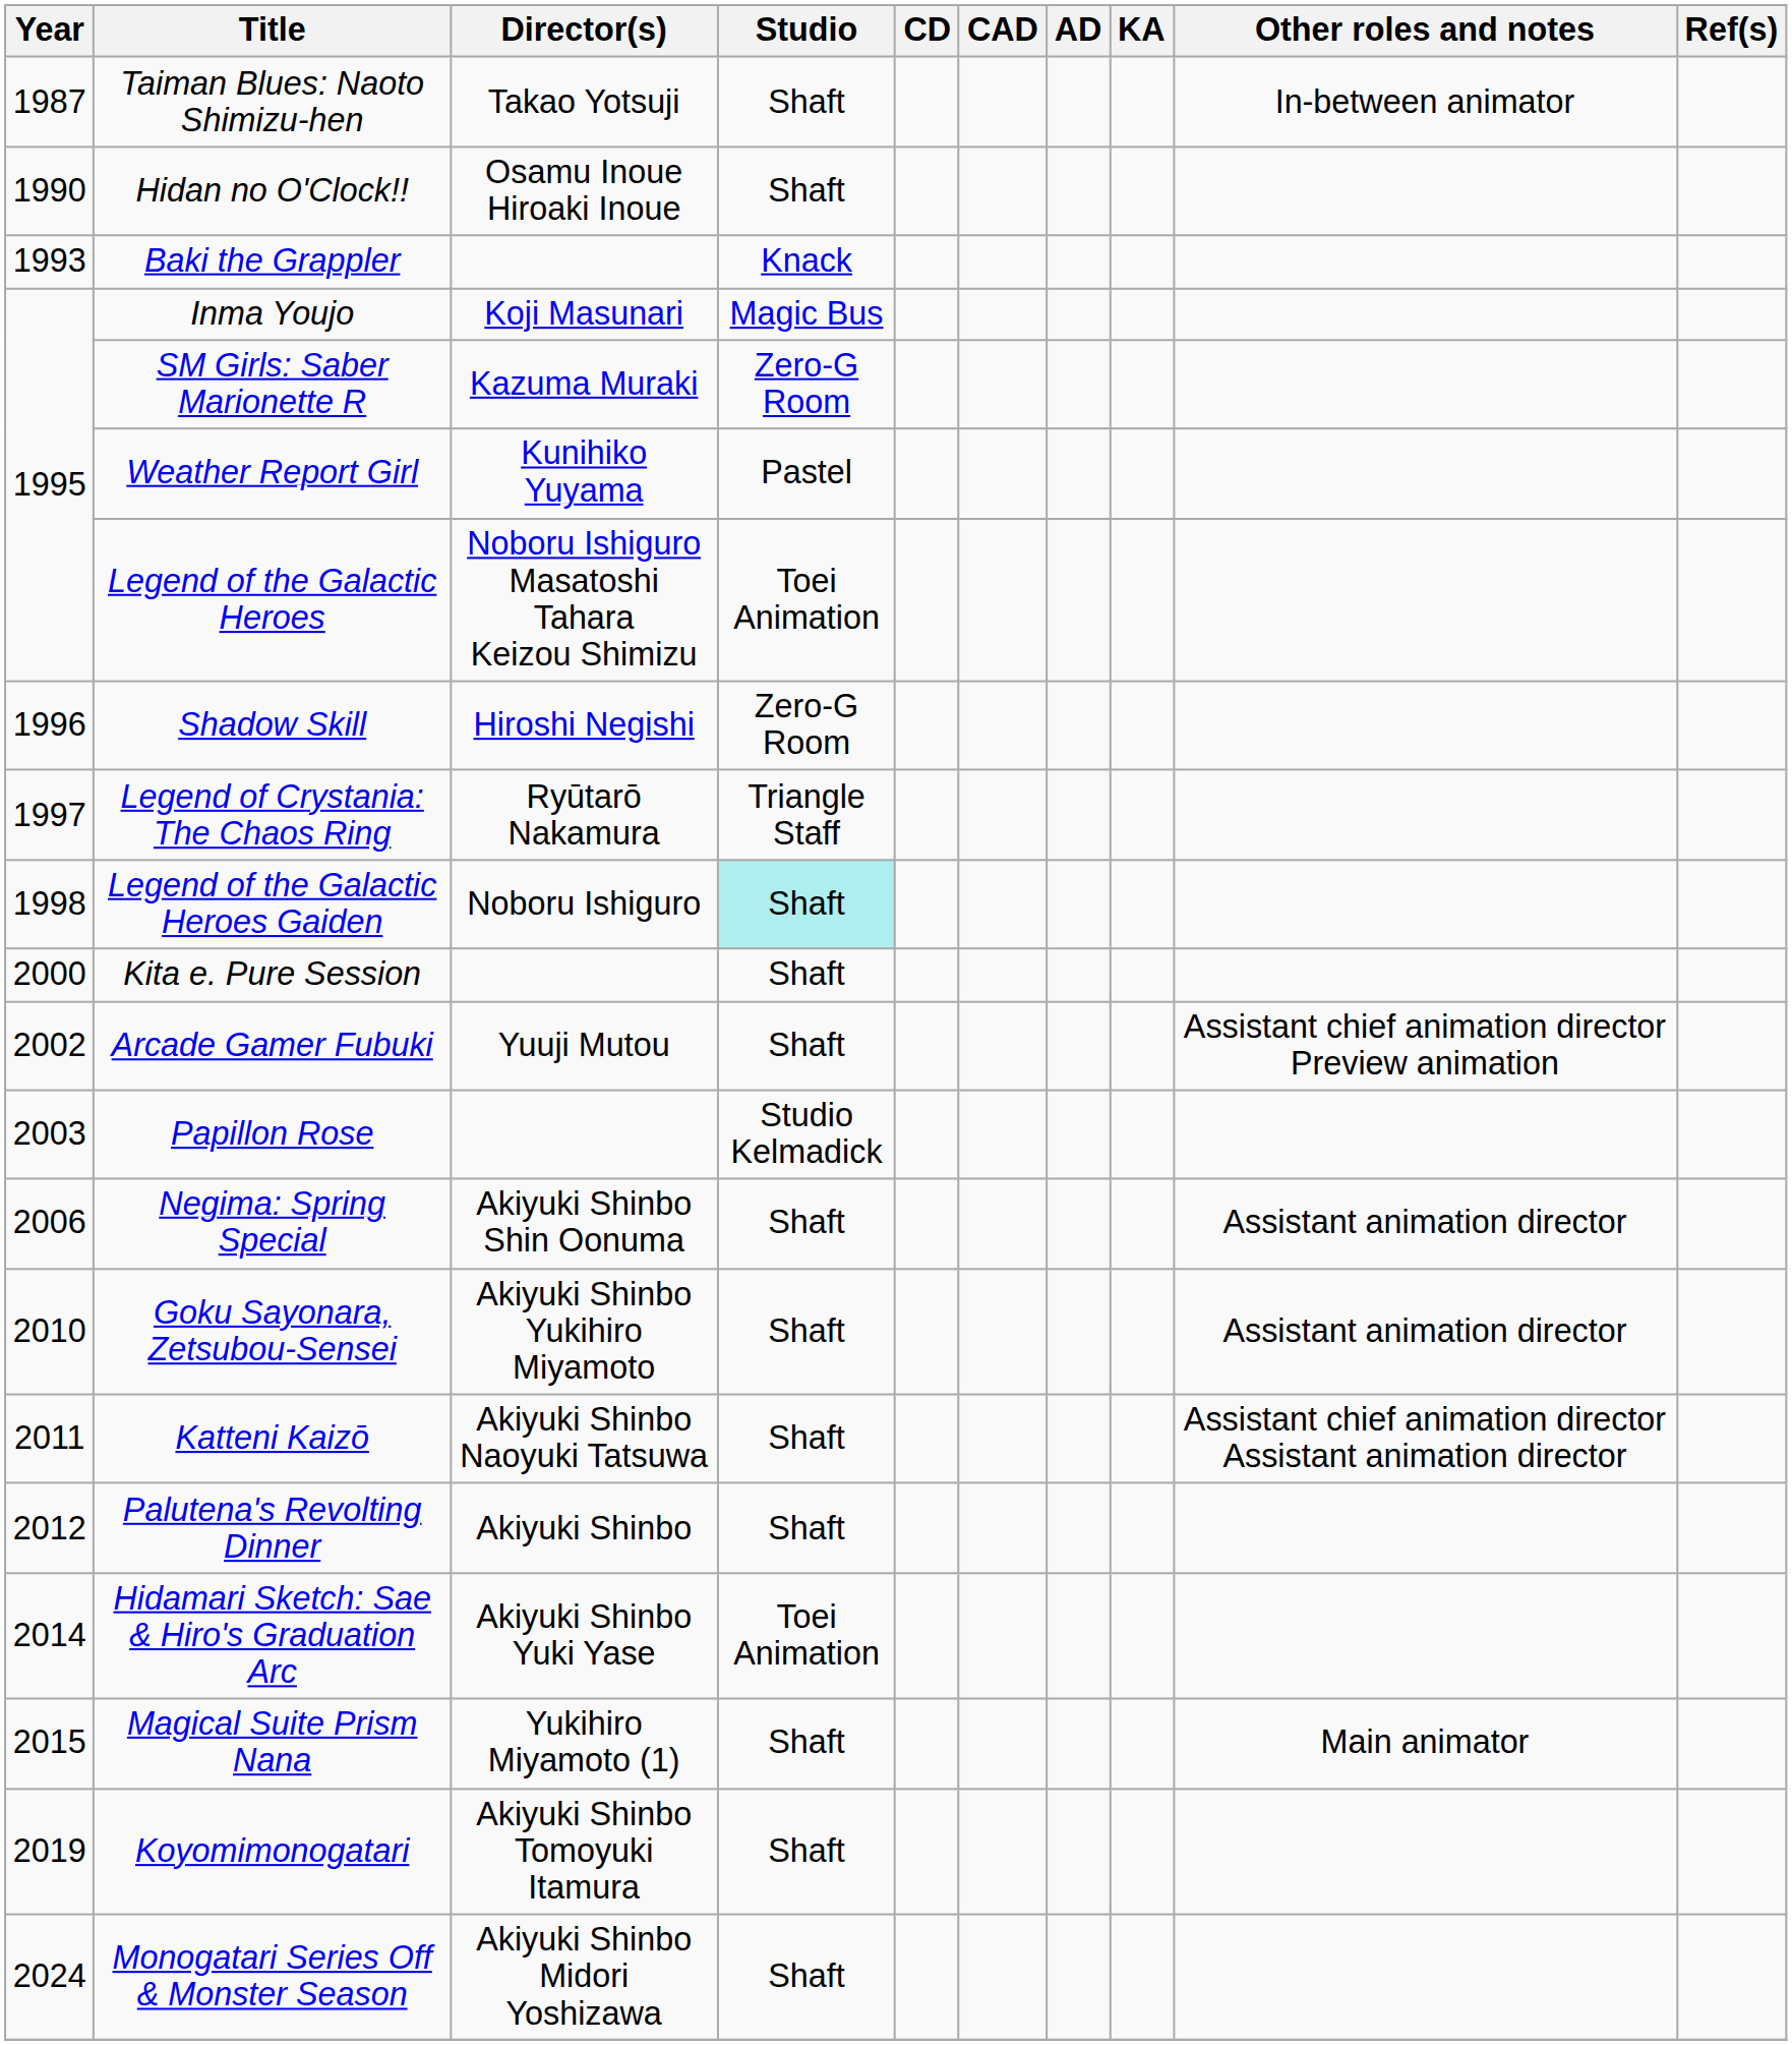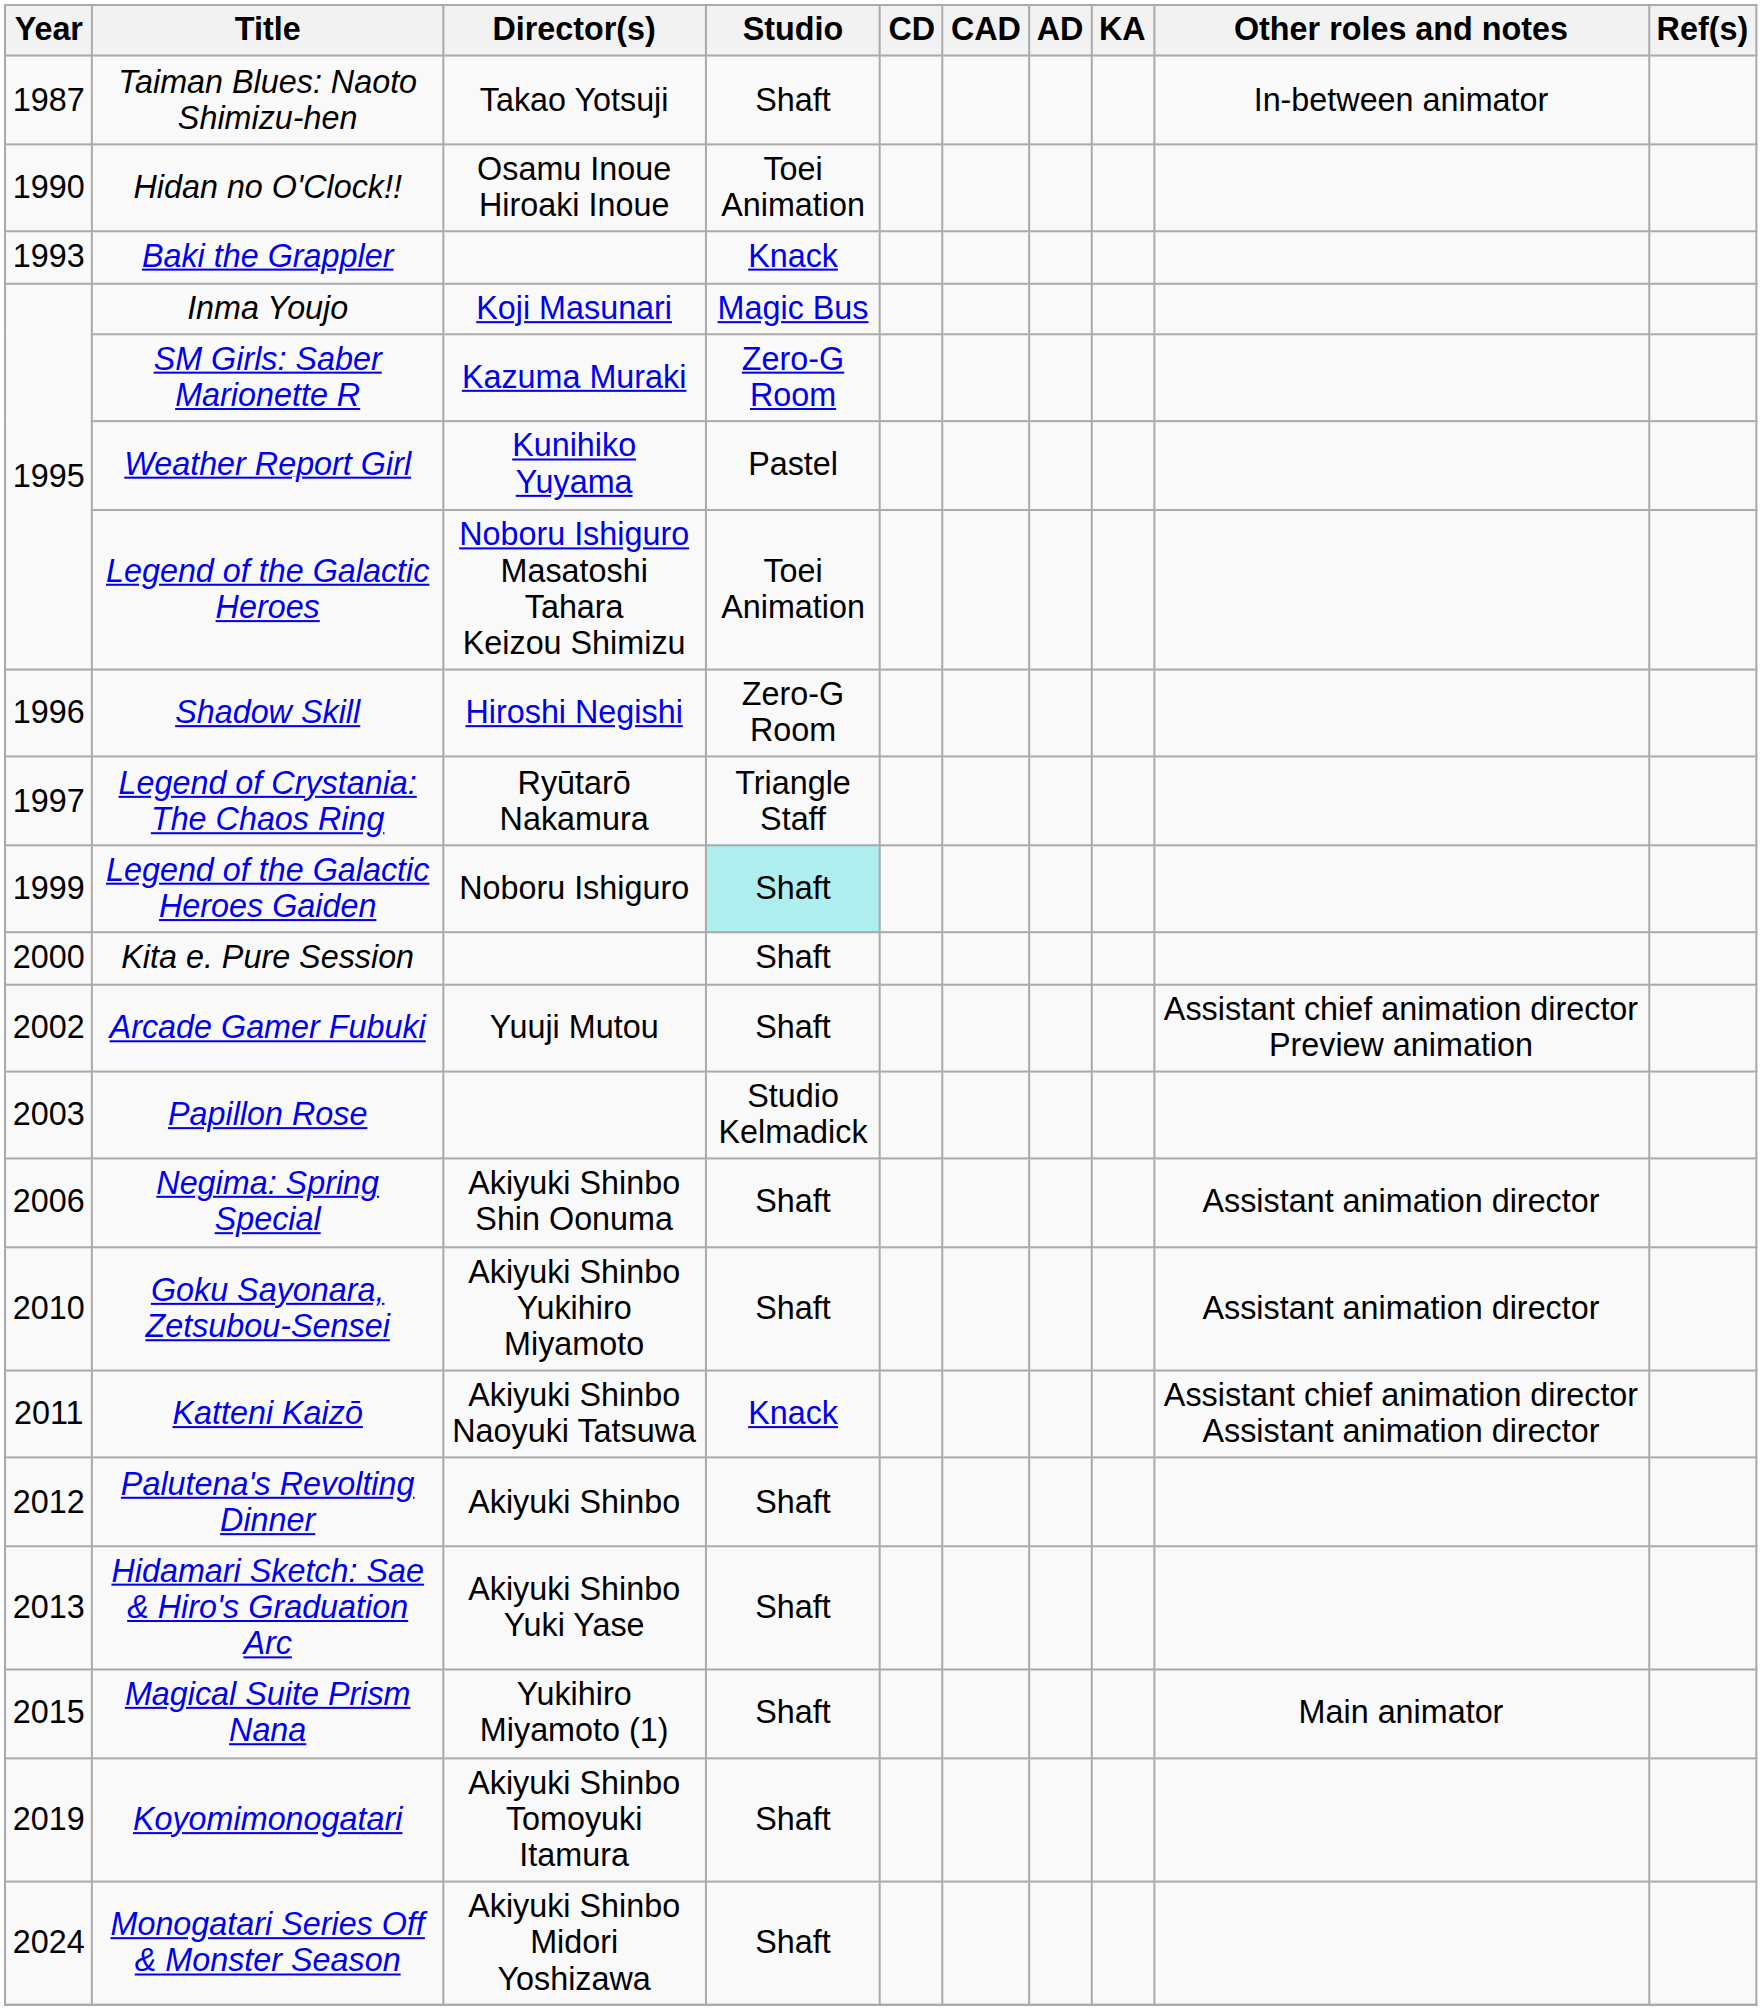 <table class="wikitable sortable" style="text-align:center; margin=auto; ">
 <tr>
 <th scope="col" width=5%>Year</th>
 <th scope="col" width=20%>Title</th>
 <th scope="col" width=15%>Director(s)</th>
 <th scope="col" width=10%>Studio</th>
 <th scope="col" class="unsortable">CD</th>
 <th scope="col" class="unsortable">CAD</th>
 <th scope="col" class="unsortable">AD</th>
 <th scope="col" class="unsortable">KA</th>
 <th scope="col" class="unsortable">Other roles and notes</th>
 <th scope="col" class="unsortable">Ref(s)</th>
 </tr>
 <tr>
 <td>1987</td>
 <td><em>Taiman Blues: Naoto Shimizu-hen</em></td>
 <td>Takao Yotsuji</td>
 <td>Shaft</td>
 <td></td>
 <td></td>
 <td></td>
 <td></td>
 <td>In-between animator</td>
 <td></td>
 </tr>
 <tr>
 <td>1990</td>
 <td><em>Hidan no O'Clock!!</em></td>
 <td>Osamu Inoue<br>Hiroaki Inoue</td>
-<td>Shaft</td>
+<td>Toei Animation</td>
 <td></td>
 <td></td>
 <td></td>
 <td></td>
 <td></td>
 <td></td>
 </tr>
 <tr>
 <td>1993</td>
 <td><em><a href='#'>Baki the Grappler</a></em></td>
 <td></td>
 <td><a href='#'>Knack</a></td>
 <td></td>
 <td></td>
 <td></td>
 <td></td>
 <td></td>
 <td></td>
 </tr>
 <tr>
 <td rowspan="4">1995</td>
 <td><em>Inma Youjo</em></td>
 <td><a href='#'>Koji Masunari</a></td>
 <td><a href='#'>Magic Bus</a></td>
 <td></td>
 <td></td>
 <td></td>
 <td></td>
 <td></td>
 <td></td>
 </tr>
 <tr>
 <td><em><a href='#'>SM Girls: Saber Marionette R</a></em></td>
 <td><a href='#'>Kazuma Muraki</a></td>
 <td><a href='#'>Zero-G Room</a></td>
 <td></td>
 <td></td>
 <td></td>
 <td></td>
 <td></td>
 <td></td>
 </tr>
 <tr>
 <td><em><a href='#'>Weather Report Girl</a></em></td>
 <td><a href='#'>Kunihiko Yuyama</a></td>
 <td>Pastel</td>
 <td></td>
 <td></td>
 <td></td>
 <td></td>
 <td></td>
 <td></td>
 </tr>
 <tr>
 <td><em><a href='#'>Legend of the Galactic Heroes</a></em></td>
 <td><a href='#'>Noboru Ishiguro</a><br>Masatoshi Tahara<br>Keizou Shimizu</td>
 <td>Toei Animation</td>
 <td></td>
 <td></td>
 <td></td>
 <td></td>
 <td></td>
 <td></td>
 </tr>
 <tr>
 <td>1996</td>
 <td><em><a href='#'>Shadow Skill</a></em></td>
 <td><a href='#'>Hiroshi Negishi</a></td>
 <td>Zero-G Room</td>
 <td></td>
 <td></td>
 <td></td>
 <td></td>
 <td></td>
 <td></td>
 </tr>
 <tr>
 <td>1997</td>
 <td><em><a href='#'>Legend of Crystania: The Chaos Ring</a></em></td>
 <td>Ryūtarō Nakamura</td>
 <td>Triangle Staff</td>
 <td></td>
 <td></td>
 <td></td>
 <td></td>
 <td></td>
 <td></td>
 </tr>
 <tr>
-<td>1998</td>
+<td>1999</td>
 <td><em><a href='#'>Legend of the Galactic Heroes Gaiden</a></em></td>
 <td>Noboru Ishiguro</td>
 <td style="background: paleturquoise;">Shaft</td>
 <td></td>
 <td></td>
 <td></td>
 <td></td>
 <td></td>
 <td></td>
 </tr>
 <tr>
 <td>2000</td>
 <td><em>Kita e. Pure Session</em></td>
 <td></td>
 <td>Shaft</td>
 <td></td>
 <td></td>
 <td></td>
 <td></td>
 <td></td>
 <td></td>
 </tr>
 <tr>
 <td>2002</td>
 <td><em><a href='#'>Arcade Gamer Fubuki</a></em></td>
 <td>Yuuji Mutou</td>
 <td>Shaft</td>
 <td></td>
 <td></td>
 <td></td>
 <td></td>
 <td>Assistant chief animation director<br>Preview animation</td>
 <td></td>
 </tr>
 <tr>
 <td>2003</td>
 <td><em><a href='#'>Papillon Rose</a></em></td>
 <td></td>
 <td>Studio Kelmadick</td>
 <td></td>
 <td></td>
 <td></td>
 <td></td>
 <td></td>
 <td></td>
 </tr>
 <tr>
 <td>2006</td>
 <td><em><a href='#'>Negima: Spring Special</a></em></td>
 <td>Akiyuki Shinbo<br>Shin Oonuma</td>
 <td>Shaft</td>
 <td></td>
 <td></td>
 <td></td>
 <td></td>
 <td>Assistant animation director</td>
 <td></td>
 </tr>
 <tr>
 <td>2010</td>
 <td><em><a href='#'>Goku Sayonara, Zetsubou-Sensei</a></em></td>
 <td>Akiyuki Shinbo<br>Yukihiro Miyamoto</td>
 <td>Shaft</td>
 <td></td>
 <td></td>
 <td></td>
 <td></td>
 <td>Assistant animation director</td>
 <td></td>
 </tr>
 <tr>
 <td>2011</td>
 <td><em><a href='#'>Katteni Kaizō</a></em></td>
 <td>Akiyuki Shinbo<br>Naoyuki Tatsuwa</td>
-<td>Shaft</td>
+<td><a href='#'>Knack</a></td>
 <td></td>
 <td></td>
 <td></td>
 <td></td>
 <td>Assistant chief animation director<br>Assistant animation director</td>
 <td></td>
 </tr>
 <tr>
 <td>2012</td>
 <td><em><a href='#'>Palutena's Revolting Dinner</a></em></td>
 <td>Akiyuki Shinbo</td>
 <td>Shaft</td>
 <td></td>
 <td></td>
 <td></td>
 <td></td>
 <td></td>
 <td></td>
 </tr>
 <tr>
-<td>2014</td>
+<td>2013</td>
 <td><em><a href='#'>Hidamari Sketch: Sae & Hiro's Graduation Arc</a></em></td>
 <td>Akiyuki Shinbo<br>Yuki Yase</td>
-<td>Toei Animation</td>
+<td>Shaft</td>
 <td></td>
 <td></td>
 <td></td>
 <td></td>
 <td></td>
 <td></td>
 </tr>
 <tr>
 <td>2015</td>
 <td><em><a href='#'>Magical Suite Prism Nana</a></em></td>
 <td>Yukihiro Miyamoto (1)</td>
 <td>Shaft</td>
 <td></td>
 <td></td>
 <td></td>
 <td></td>
 <td>Main animator</td>
 <td></td>
 </tr>
 <tr>
 <td>2019</td>
 <td><em><a href='#'>Koyomimonogatari</a></em></td>
 <td>Akiyuki Shinbo<br>Tomoyuki Itamura</td>
 <td>Shaft</td>
 <td></td>
 <td></td>
 <td></td>
 <td></td>
 <td></td>
 <td></td>
 </tr>
 <tr>
 <td>2024</td>
 <td><em><a href='#'>Monogatari Series Off & Monster Season</a></em></td>
 <td>Akiyuki Shinbo<br>Midori Yoshizawa</td>
 <td>Shaft</td>
 <td></td>
 <td></td>
 <td></td>
 <td></td>
 <td></td>
 <td></td>
 </tr>
 <tr>
 </tr>
 </table>
